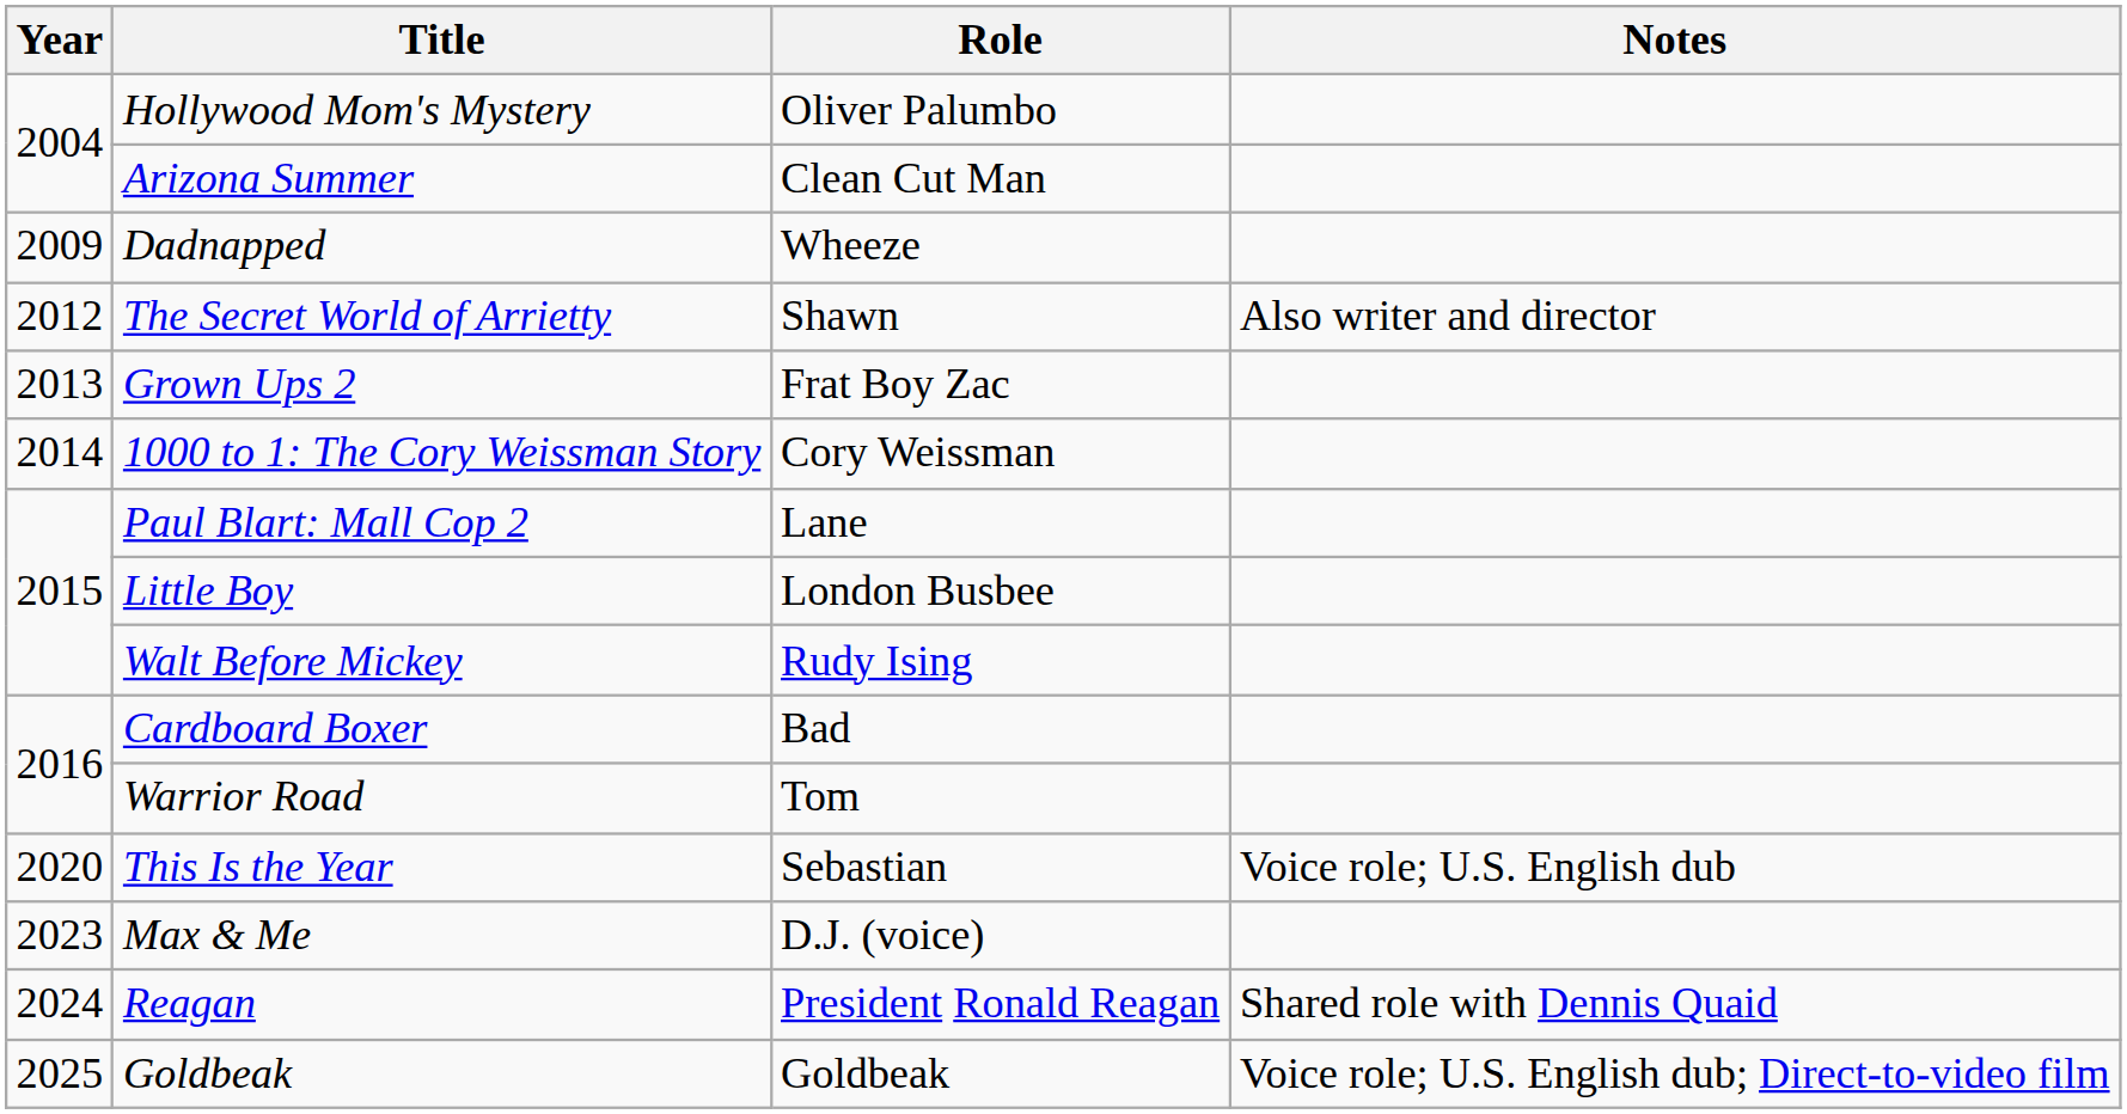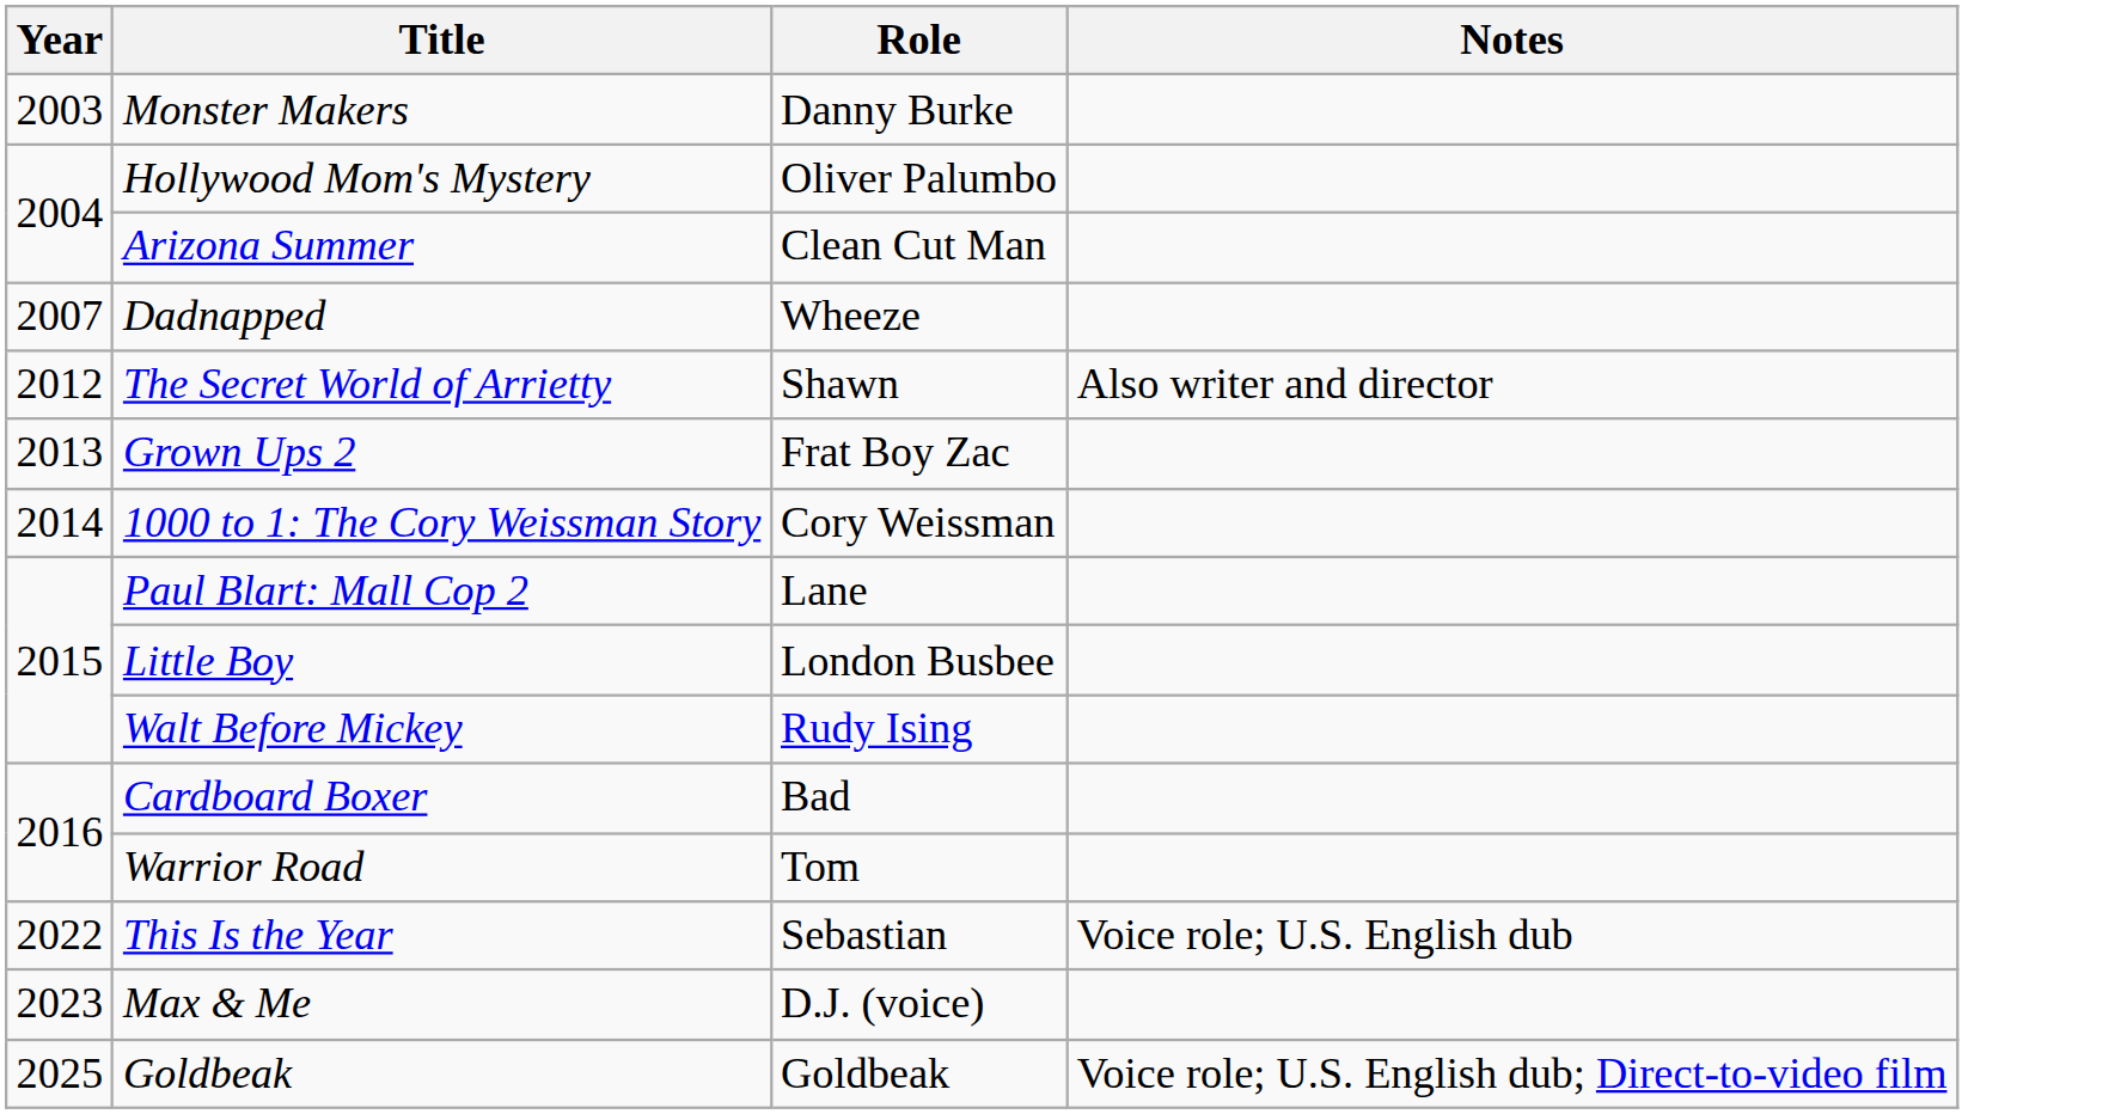 <table class="wikitable sortable">
 <tr>
 <th>Year</th>
 <th>Title</th>
 <th>Role</th>
 <th class="unsortable">Notes</th>
+</tr>
+<tr>
+<td>2003</td>
+<td><em>Monster Makers</em></td>
+<td>Danny Burke</td>
+<td></td>
 </tr>
 <tr>
 <td rowspan="2">2004</td>
 <td><em>Hollywood Mom's Mystery</em></td>
 <td>Oliver Palumbo</td>
 <td></td>
 </tr>
 <tr>
 <td><em><a href='#'>Arizona Summer</a></em></td>
 <td>Clean Cut Man</td>
 <td></td>
 </tr>
 <tr>
-<td>2009</td>
+<td>2007</td>
 <td><em>Dadnapped</em></td>
 <td>Wheeze</td>
 <td></td>
 </tr>
 <tr>
 <td>2012</td>
 <td><em><a href='#'>The Secret World of Arrietty</a></em></td>
 <td>Shawn</td>
 <td>Also writer and director</td>
 </tr>
 <tr>
 <td>2013</td>
 <td><em><a href='#'>Grown Ups 2</a></em></td>
 <td>Frat Boy Zac</td>
 <td></td>
 </tr>
 <tr>
 <td>2014</td>
 <td><em><a href='#'>1000 to 1: The Cory Weissman Story</a></em></td>
 <td>Cory Weissman</td>
 <td></td>
 </tr>
 <tr>
 <td rowspan="3">2015</td>
 <td><em><a href='#'>Paul Blart: Mall Cop 2</a></em></td>
 <td>Lane</td>
 <td></td>
 </tr>
 <tr>
 <td><em><a href='#'>Little Boy</a></em></td>
 <td>London Busbee</td>
 <td></td>
 </tr>
 <tr>
 <td><em><a href='#'>Walt Before Mickey</a></em></td>
 <td><a href='#'>Rudy Ising</a></td>
 <td></td>
 </tr>
 <tr>
 <td rowspan="2">2016</td>
 <td><em><a href='#'>Cardboard Boxer</a></em></td>
 <td>Bad</td>
 <td></td>
 </tr>
 <tr>
 <td><em>Warrior Road</em></td>
 <td>Tom</td>
 <td></td>
 </tr>
 <tr>
-<td>2020</td>
+<td>2022</td>
 <td><em><a href='#'>This Is the Year</a></em></td>
 <td>Sebastian</td>
 <td>Voice role; U.S. English dub</td>
 </tr>
 <tr>
 <td>2023</td>
 <td><em>Max & Me</em></td>
 <td>D.J. (voice)</td>
 <td></td>
 </tr>
 <tr>
-<td>2024</td>
-<td><em><a href='#'>Reagan</a></em></td>
-<td><a href='#'>President</a> <a href='#'>Ronald Reagan</a></td>
-<td>Shared role with <a href='#'>Dennis Quaid</a></td>
-</tr>
-<tr>
 <td>2025</td>
 <td><em>Goldbeak</em></td>
 <td>Goldbeak</td>
 <td>Voice role; U.S. English dub; <a href='#'>Direct-to-video film</a></td>
 </tr>
 </table>
